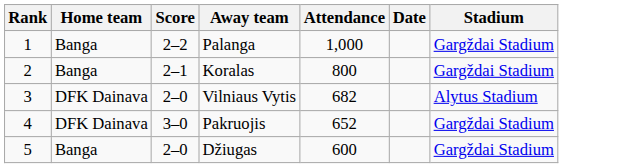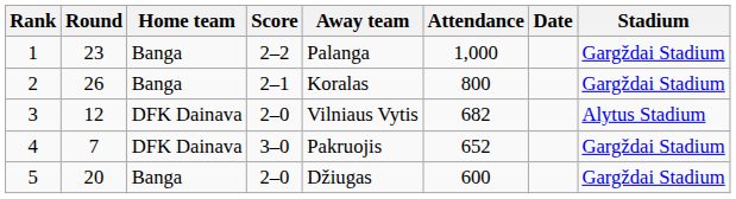 <table class="wikitable sortable">
 <tr>
 <th>Rank</th>
+<th>Round</th>
 <th>Home team</th>
 <th>Score</th>
 <th>Away team</th>
 <th>Attendance</th>
 <th>Date</th>
 <th>Stadium</th>
 </tr>
 <tr>
 <td align=center>1</td>
+<td align=center>23</td>
 <td>Banga</td>
 <td align=center>2–2</td>
 <td>Palanga</td>
 <td align=center>1,000</td>
 <td></td>
 <td><a href='#'>Gargždai Stadium</a></td>
 </tr>
 <tr>
 <td align=center>2</td>
+<td align=center>26</td>
 <td>Banga</td>
 <td align=center>2–1</td>
 <td>Koralas</td>
 <td align=center>800</td>
 <td></td>
 <td><a href='#'>Gargždai Stadium</a></td>
 </tr>
 <tr>
 <td align=center>3</td>
+<td align=center>12</td>
 <td>DFK Dainava</td>
 <td align=center>2–0</td>
 <td>Vilniaus Vytis</td>
 <td align=center>682</td>
 <td></td>
 <td><a href='#'>Alytus Stadium</a></td>
 </tr>
 <tr>
 <td align=center>4</td>
+<td align=center>7</td>
 <td>DFK Dainava</td>
 <td align=center>3–0</td>
 <td>Pakruojis</td>
 <td align=center>652</td>
 <td></td>
 <td><a href='#'>Gargždai Stadium</a></td>
 </tr>
 <tr>
 <td align=center>5</td>
+<td align=center>20</td>
 <td>Banga</td>
 <td align=center>2–0</td>
 <td>Džiugas</td>
 <td align=center>600</td>
 <td></td>
 <td><a href='#'>Gargždai Stadium</a></td>
 </tr>
 </table>
